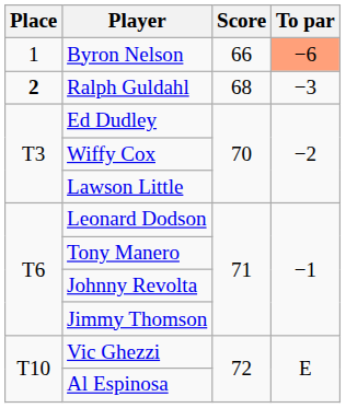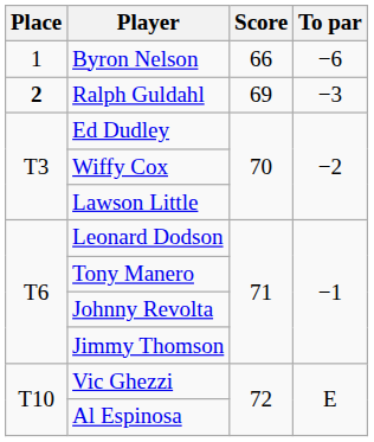 <table class="wikitable">
 <tr>
 <th>Place</th>
 <th>Player</th>
 <th>Score</th>
 <th>To par</th>
 </tr>
 <tr>
 <td align="center">1</td>
 <td> <a href='#'>Byron Nelson</a></td>
 <td align="center">66</td>
-<td align="center" style="background: lightsalmon;">−6</td>
+<td align="center">−6</td>
 </tr>
 <tr>
 <td align="center"><strong>2</strong></td>
 <td> <a href='#'>Ralph Guldahl</a></td>
-<td align="center">68</td>
+<td align="center">69</td>
 <td align="center">−3</td>
 </tr>
 <tr>
 <td rowspan=3 align="center">T3</td>
 <td> <a href='#'>Ed Dudley</a></td>
 <td rowspan=3 align="center">70</td>
 <td rowspan=3 align="center">−2</td>
 </tr>
 <tr>
 <td> <a href='#'>Wiffy Cox</a></td>
 </tr>
 <tr>
 <td> <a href='#'>Lawson Little</a></td>
 </tr>
 <tr>
 <td rowspan=4 align="center">T6</td>
 <td> <a href='#'>Leonard Dodson</a></td>
 <td rowspan=4 align="center">71</td>
 <td rowspan=4 align="center">−1</td>
 </tr>
 <tr>
 <td> <a href='#'>Tony Manero</a></td>
 </tr>
 <tr>
 <td> <a href='#'>Johnny Revolta</a></td>
 </tr>
 <tr>
 <td> <a href='#'>Jimmy Thomson</a></td>
 </tr>
 <tr>
 <td rowspan=2 align="center">T10</td>
 <td> <a href='#'>Vic Ghezzi</a></td>
 <td rowspan=2 align="center">72</td>
 <td rowspan=2 align="center">E</td>
 </tr>
 <tr>
 <td> <a href='#'>Al Espinosa</a></td>
 </tr>
 </table>
